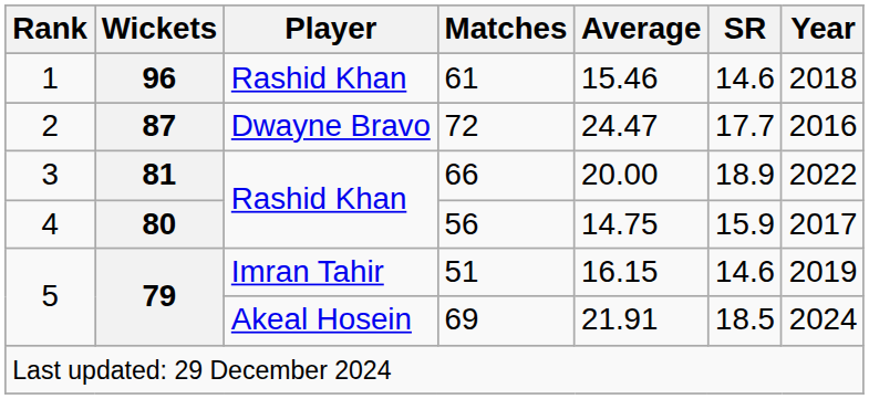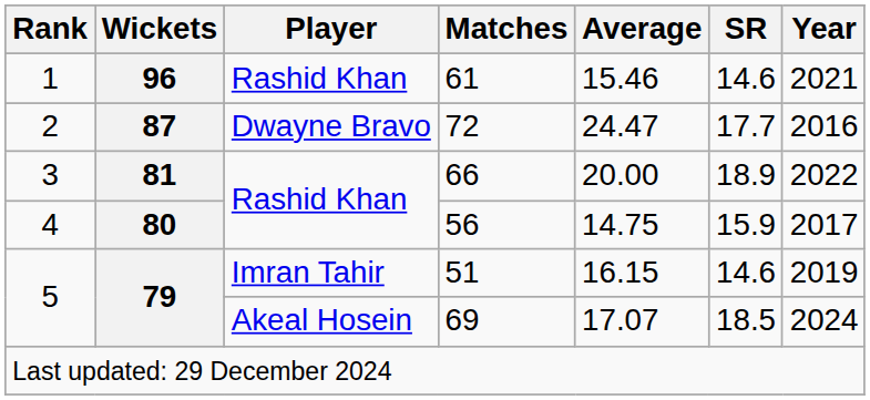 <table class="wikitable sortable">
 <tr>
 <th>Rank</th>
 <th>Wickets</th>
 <th>Player</th>
 <th>Matches</th>
 <th>Average</th>
 <th>SR</th>
 <th>Year</th>
 </tr>
 <tr>
 <td align=center>1</td>
 <th>96</th>
 <td> <a href='#'>Rashid Khan</a></td>
 <td>61</td>
 <td>15.46</td>
 <td>14.6</td>
-<td>2018</td>
+<td>2021</td>
 </tr>
 <tr>
 <td align=center>2</td>
 <th>87</th>
 <td> <a href='#'>Dwayne Bravo</a></td>
 <td>72</td>
 <td>24.47</td>
 <td>17.7</td>
 <td>2016</td>
 </tr>
 <tr>
 <td align=center>3</td>
 <th>81</th>
 <td rowspan=2> <a href='#'>Rashid Khan</a></td>
 <td>66</td>
 <td>20.00</td>
 <td>18.9</td>
 <td>2022</td>
 </tr>
 <tr>
 <td align=center>4</td>
 <th>80</th>
 <td>56</td>
 <td>14.75</td>
 <td>15.9</td>
 <td>2017</td>
 </tr>
 <tr>
 <td align=center rowspan=2>5</td>
 <th rowspan=2>79</th>
 <td> <a href='#'>Imran Tahir</a></td>
 <td>51</td>
 <td>16.15</td>
 <td>14.6</td>
 <td>2019</td>
 </tr>
 <tr>
 <td> <a href='#'>Akeal Hosein</a></td>
 <td>69</td>
-<td>21.91</td>
+<td>17.07</td>
 <td>18.5</td>
 <td>2024</td>
 </tr>
 <tr>
 <td colspan="8"><small>Last updated: 29 December 2024 </small></td>
 </tr>
 </table>
